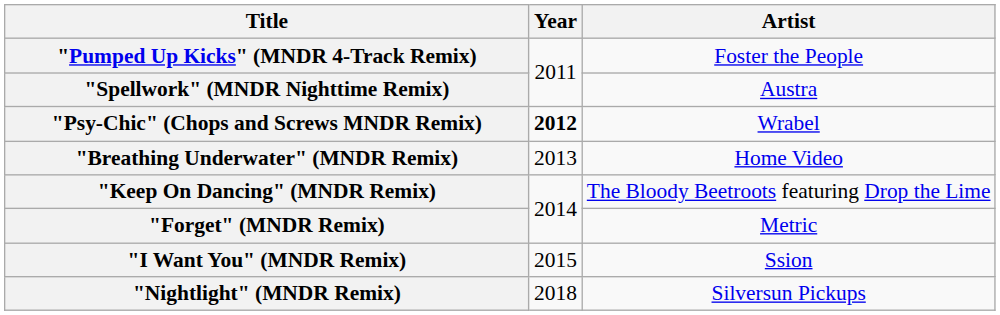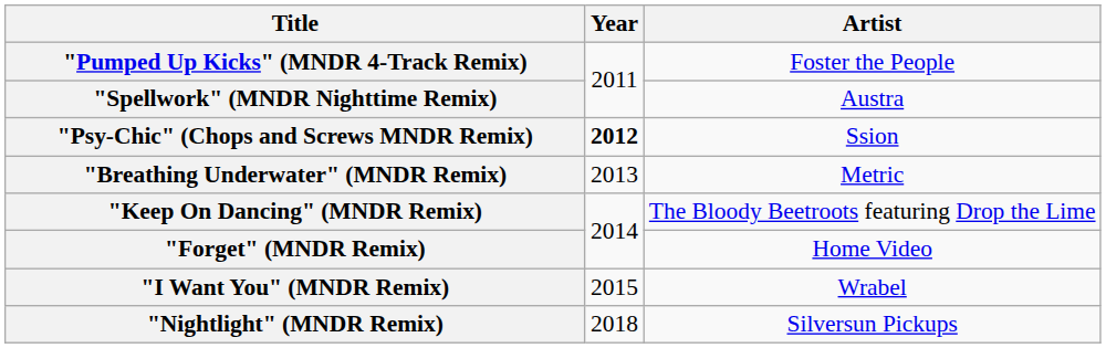 <table class="wikitable plainrowheaders" style="text-align:center">
 <tr>
 <th scope="col" style="width:24em;">Title</th>
 <th scope="col">Year</th>
 <th scope="col">Artist</th>
 </tr>
 <tr>
 <th scope="row">"<a href='#'>Pumped Up Kicks</a>" (MNDR 4-Track Remix)</th>
 <td rowspan="2">2011</td>
 <td><a href='#'>Foster the People</a></td>
 </tr>
 <tr>
 <th scope="row">"Spellwork" (MNDR Nighttime Remix)</th>
 <td><a href='#'>Austra</a></td>
 </tr>
 <tr>
 <th scope="row">"Psy-Chic" (Chops and Screws MNDR Remix)</th>
 <td><strong>2012</strong></td>
-<td><a href='#'>Wrabel</a></td>
+<td><a href='#'>Ssion</a></td>
 </tr>
 <tr>
 <th scope="row">"Breathing Underwater" (MNDR Remix)</th>
 <td>2013</td>
-<td><a href='#'>Home Video</a></td>
+<td><a href='#'>Metric</a></td>
 </tr>
 <tr>
 <th scope="row">"Keep On Dancing" (MNDR Remix)</th>
 <td rowspan="2">2014</td>
 <td><a href='#'>The Bloody Beetroots</a> featuring <a href='#'>Drop the Lime</a></td>
 </tr>
 <tr>
 <th scope="row">"Forget" (MNDR Remix)</th>
-<td><a href='#'>Metric</a></td>
+<td><a href='#'>Home Video</a></td>
 </tr>
 <tr>
 <th scope="row">"I Want You" (MNDR Remix)</th>
 <td>2015</td>
-<td><a href='#'>Ssion</a></td>
+<td><a href='#'>Wrabel</a></td>
 </tr>
 <tr>
 <th scope="row">"Nightlight" (MNDR Remix)</th>
 <td>2018</td>
 <td><a href='#'>Silversun Pickups</a></td>
 </tr>
 </table>
